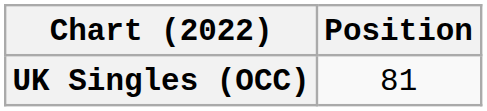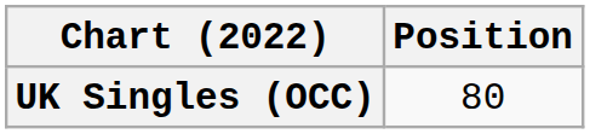 <table class="wikitable plainrowheaders" style="text-align:center">
 <tr>
 <th>Chart (2022)</th>
 <th>Position</th>
 </tr>
 <tr>
 <th scope="row">UK Singles (OCC)</th>
-<td>81</td>
+<td>80</td>
 </tr>
 </table>
